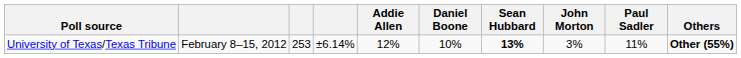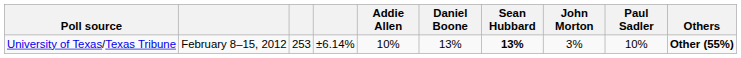 <table class="wikitable" style="text-align:center">
 <tr valign= bottom>
 <th>Poll source</th>
 <th></th>
 <th></th>
 <th></th>
 <th style="width:80px;">Addie<br>Allen</th>
 <th style="width:80px;">Daniel<br>Boone</th>
 <th style="width:80px;">Sean<br>Hubbard</th>
 <th style="width:80px;">John<br>Morton</th>
 <th style="width:80px;">Paul<br>Sadler</th>
 <th>Others</th>
 </tr>
 <tr>
 <td align=left><a href='#'>University of Texas</a>/<a href='#'>Texas Tribune</a></td>
 <td>February 8–15, 2012</td>
 <td>253</td>
 <td>±6.14%</td>
-<td>12%</td>
 <td>10%</td>
+<td>13%</td>
 <td><strong>13%</strong></td>
 <td>3%</td>
-<td>11%</td>
+<td>10%</td>
 <td><span><strong>Other (55%)</strong></span></td>
 </tr>
 </table>
